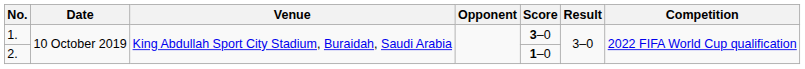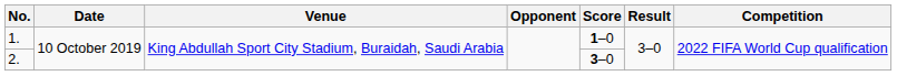 <table class="wikitable sortable" style="font-size:90%;">
 <tr>
 <th>No.</th>
 <th>Date</th>
 <th>Venue</th>
 <th>Opponent</th>
 <th>Score</th>
 <th>Result</th>
 <th>Competition</th>
 </tr>
 <tr>
 <td>1.</td>
 <td rowspan="2">10 October 2019</td>
 <td rowspan="2"><a href='#'>King Abdullah Sport City Stadium</a>, <a href='#'>Buraidah</a>, <a href='#'>Saudi Arabia</a></td>
 <td rowspan="2"></td>
-<td style="text-align:center;"><strong>3</strong>–0</td>
+<td style="text-align:center;"><strong>1</strong>–0</td>
 <td rowspan="2" style="text-align:center;">3–0</td>
 <td rowspan=2><a href='#'>2022 FIFA World Cup qualification</a></td>
 </tr>
 <tr>
 <td>2.</td>
-<td style="text-align:center;"><strong>1</strong>–0</td>
+<td style="text-align:center;"><strong>3</strong>–0</td>
 </tr>
 </table>
